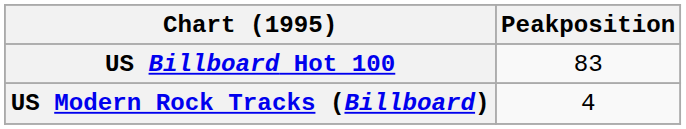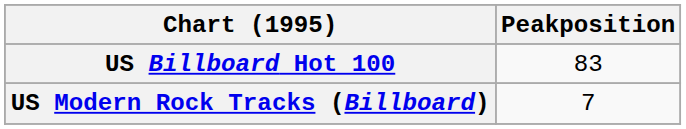 <table class="wikitable plainrowheaders">
 <tr>
 <th>Chart (1995)</th>
 <th>Peakposition</th>
 </tr>
 <tr>
 <th scope="row">US <a href='#'><em>Billboard</em> Hot 100</a></th>
 <td align="center">83</td>
 </tr>
 <tr>
 <th scope="row">US <a href='#'>Modern Rock Tracks</a> (<a href='#'><em>Billboard</em></a>)</th>
-<td align="center">4</td>
+<td align="center">7</td>
 </tr>
 </table>
